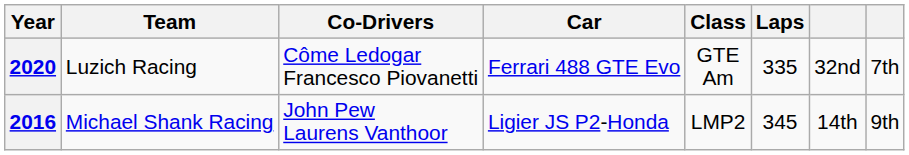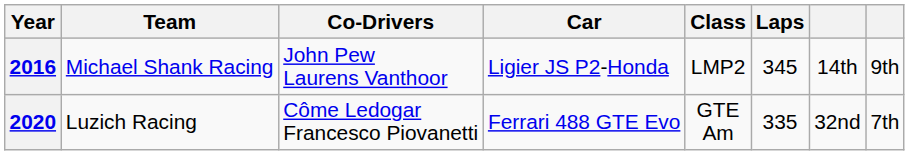 <table class="wikitable" style="text-align:center; font-size:90%">
 <tr>
 <th>Year</th>
 <th>Team</th>
 <th>Co-Drivers</th>
 <th>Car</th>
 <th>Class</th>
 <th>Laps</th>
 <th></th>
 <th></th>
 </tr>
 <tr>
+<th><a href='#'>2016</a></th>
+<td align="left"> <a href='#'>Michael Shank Racing</a></td>
+<td align="left"> <a href='#'>John Pew</a><br> <a href='#'>Laurens Vanthoor</a></td>
+<td align="left"><a href='#'>Ligier JS P2</a>-<a href='#'>Honda</a></td>
+<td>LMP2</td>
+<td>345</td>
+<td>14th</td>
+<td>9th</td>
+</tr>
+<tr>
 <th><a href='#'>2020</a></th>
 <td align="left"> Luzich Racing</td>
 <td align="left"> <a href='#'>Côme Ledogar</a><br> Francesco Piovanetti</td>
 <td align="left"><a href='#'>Ferrari 488 GTE Evo</a></td>
 <td>GTE<br>Am</td>
 <td>335</td>
 <td>32nd</td>
 <td>7th</td>
 </tr>
-<tr>
-<th><a href='#'>2016</a></th>
-<td align="left"> <a href='#'>Michael Shank Racing</a></td>
-<td align="left"> <a href='#'>John Pew</a><br> <a href='#'>Laurens Vanthoor</a></td>
-<td align="left"><a href='#'>Ligier JS P2</a>-<a href='#'>Honda</a></td>
-<td>LMP2</td>
-<td>345</td>
-<td>14th</td>
-<td>9th</td>
-</tr>
 </table>
